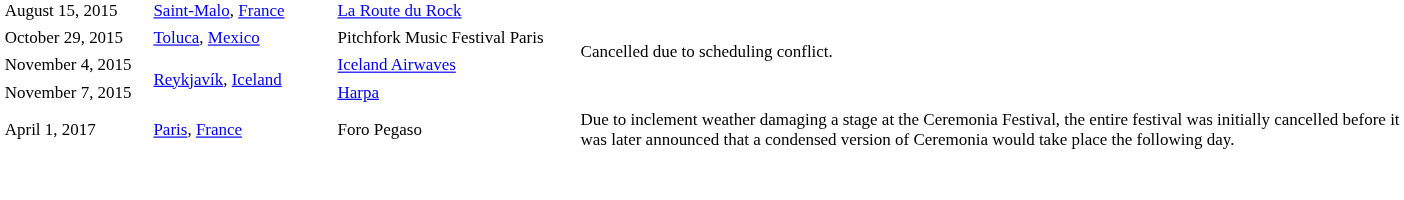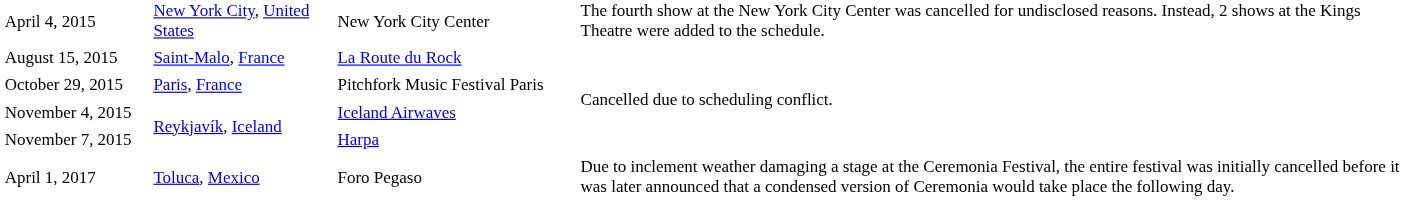 <table cellpadding="2" style="border:0 solid darkgrey; font-size:90%">
 <tr>
 <th style="width:120px;"></th>
 <th style="width:150px;"></th>
 <th style="width:200px;"></th>
 <th style="width:700px;"></th>
+</tr>
+<tr>
+<td>April 4, 2015</td>
+<td><a href='#'>New York City</a>, <a href='#'>United States</a></td>
+<td>New York City Center</td>
+<td>The fourth show at the New York City Center was cancelled for undisclosed reasons. Instead, 2 shows at the Kings Theatre were added to the schedule.</td>
 </tr>
 <tr>
 <td>August 15, 2015</td>
 <td><a href='#'>Saint-Malo</a>, <a href='#'>France</a></td>
 <td><a href='#'>La Route du Rock</a></td>
 <td rowspan=4>Cancelled due to scheduling conflict.</td>
 </tr>
 <tr>
 <td>October 29, 2015</td>
-<td><a href='#'>Toluca</a>, <a href='#'>Mexico</a></td>
+<td><a href='#'>Paris</a>, <a href='#'>France</a></td>
 <td>Pitchfork Music Festival Paris</td>
 </tr>
 <tr>
 <td>November 4, 2015</td>
 <td rowspan=2><a href='#'>Reykjavík</a>, <a href='#'>Iceland</a></td>
 <td><a href='#'>Iceland Airwaves</a></td>
 </tr>
 <tr>
 <td>November 7, 2015</td>
 <td><a href='#'>Harpa</a></td>
 </tr>
 <tr>
 <td>April 1, 2017</td>
-<td><a href='#'>Paris</a>, <a href='#'>France</a></td>
+<td><a href='#'>Toluca</a>, <a href='#'>Mexico</a></td>
 <td>Foro Pegaso</td>
 <td>Due to inclement weather damaging a stage at the Ceremonia Festival, the entire festival was initially cancelled before it was later announced that a condensed version of Ceremonia would take place the following day.</td>
 </tr>
 </table>
